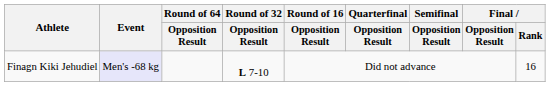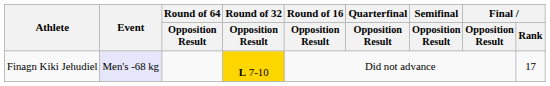 <table class="wikitable" style="font-size:90%">
 <tr>
 <th rowspan="2">Athlete</th>
 <th rowspan="2">Event</th>
 <th>Round of 64</th>
 <th>Round of 32</th>
 <th>Round of 16</th>
 <th>Quarterfinal</th>
 <th>Semifinal</th>
 <th colspan="2">Final / </th>
 </tr>
 <tr style="font-size: 95%">
 <th>Opposition<br>Result</th>
 <th>Opposition<br>Result</th>
 <th>Opposition<br>Result</th>
 <th>Opposition<br>Result</th>
 <th>Opposition<br>Result</th>
 <th>Opposition<br>Result</th>
 <th>Rank</th>
 </tr>
 <tr align=center>
 <td align=left>Finagn Kiki Jehudiel</td>
 <td align=left style="background: lavender;">Men's -68 kg</td>
 <td></td>
-<td><br><strong>L</strong> 7-10</td>
+<td style="background: gold;"><br><strong>L</strong> 7-10</td>
 <td colspan="4">Did not advance</td>
-<td>16</td>
+<td>17</td>
 </tr>
 </table>
